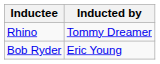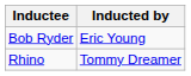 <table class="wikitable">
 <tr>
 <th>Inductee</th>
 <th>Inducted by</th>
 </tr>
 <tr>
+<td><a href='#'>Bob Ryder</a></td>
+<td><a href='#'>Eric Young</a></td>
+</tr>
+<tr>
 <td><a href='#'>Rhino</a></td>
 <td><a href='#'>Tommy Dreamer</a></td>
 </tr>
-<tr>
-<td><a href='#'>Bob Ryder</a></td>
-<td><a href='#'>Eric Young</a></td>
-</tr>
 </table>
